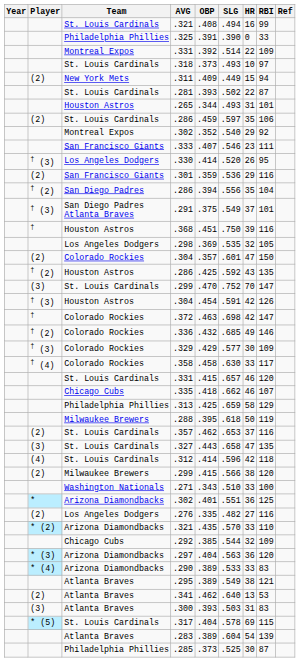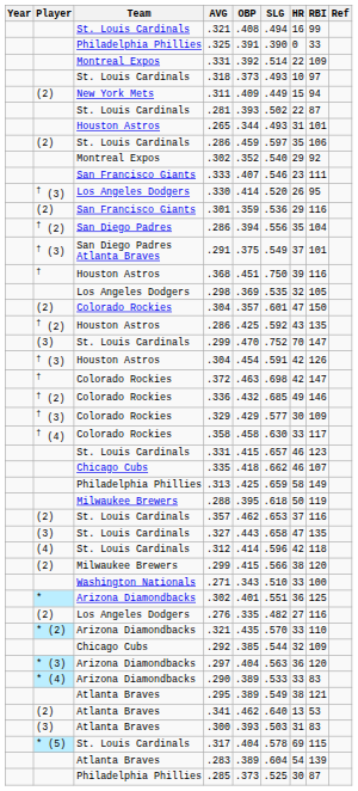 <table class="wikitable sortable" border="1">
 <tr>
 <th>Year</th>
 <th>Player</th>
 <th>Team</th>
 <th>AVG</th>
 <th>OBP</th>
 <th>SLG</th>
 <th>HR</th>
 <th>RBI</th>
 <th class="unsortable">Ref</th>
 </tr>
 <tr>
 <td></td>
 <td></td>
 <td><a href='#'>St. Louis Cardinals</a></td>
 <td>.321</td>
 <td>.408</td>
 <td>.494</td>
 <td>16</td>
 <td>99</td>
 <td></td>
 </tr>
 <tr>
 <td></td>
 <td></td>
 <td><a href='#'>Philadelphia Phillies</a></td>
 <td>.325</td>
 <td>.391</td>
 <td>.390</td>
 <td>0</td>
 <td>33</td>
 <td></td>
 </tr>
 <tr>
 <td></td>
 <td></td>
 <td><a href='#'>Montreal Expos</a></td>
 <td>.331</td>
 <td>.392</td>
 <td>.514</td>
 <td>22</td>
 <td>109</td>
 <td></td>
 </tr>
 <tr>
 <td></td>
 <td></td>
 <td>St. Louis Cardinals</td>
 <td>.318</td>
 <td>.373</td>
 <td>.493</td>
 <td>10</td>
 <td>97</td>
 <td></td>
 </tr>
 <tr>
 <td></td>
 <td> (2)</td>
 <td><a href='#'>New York Mets</a></td>
 <td>.311</td>
 <td>.409</td>
 <td>.449</td>
 <td>15</td>
 <td>94</td>
 <td></td>
 </tr>
 <tr>
 <td></td>
 <td></td>
 <td>St. Louis Cardinals</td>
 <td>.281</td>
 <td>.393</td>
 <td>.502</td>
 <td>22</td>
 <td>87</td>
 <td></td>
 </tr>
 <tr>
 <td></td>
 <td></td>
 <td><a href='#'>Houston Astros</a></td>
 <td>.265</td>
 <td>.344</td>
 <td>.493</td>
 <td>31</td>
 <td>101</td>
 <td></td>
 </tr>
 <tr>
 <td></td>
 <td> (2)</td>
 <td>St. Louis Cardinals</td>
 <td>.286</td>
 <td>.459</td>
 <td>.597</td>
 <td>35</td>
 <td>106</td>
 <td></td>
 </tr>
 <tr>
 <td></td>
 <td></td>
 <td>Montreal Expos</td>
 <td>.302</td>
 <td>.352</td>
 <td>.540</td>
 <td>29</td>
 <td>92</td>
 <td></td>
 </tr>
 <tr>
 <td></td>
 <td></td>
 <td><a href='#'>San Francisco Giants</a></td>
 <td>.333</td>
 <td>.407</td>
 <td>.546</td>
 <td>23</td>
 <td>111</td>
 <td></td>
 </tr>
 <tr>
 <td></td>
 <td><sup>†</sup> (3)</td>
 <td><a href='#'>Los Angeles Dodgers</a></td>
 <td>.330</td>
 <td>.414</td>
 <td>.520</td>
 <td>26</td>
 <td>95</td>
 <td></td>
 </tr>
 <tr>
 <td></td>
 <td> (2)</td>
 <td><a href='#'>San Francisco Giants</a></td>
 <td>.301</td>
 <td>.359</td>
 <td>.536</td>
 <td>29</td>
 <td>116</td>
 <td></td>
 </tr>
 <tr>
 <td></td>
 <td><sup>†</sup> (2)</td>
 <td><a href='#'>San Diego Padres</a></td>
 <td>.286</td>
 <td>.394</td>
 <td>.556</td>
 <td>35</td>
 <td>104</td>
 <td></td>
 </tr>
 <tr>
 <td></td>
 <td><sup>†</sup> (3)</td>
 <td>San Diego Padres<br><a href='#'>Atlanta Braves</a></td>
 <td>.291</td>
 <td>.375</td>
 <td>.549</td>
 <td>37</td>
 <td>101</td>
 <td><br></td>
 </tr>
 <tr>
 <td></td>
 <td><sup>†</sup></td>
 <td>Houston Astros</td>
 <td>.368</td>
 <td>.451</td>
 <td>.750</td>
 <td>39</td>
 <td>116</td>
 <td></td>
 </tr>
 <tr>
 <td></td>
 <td></td>
 <td>Los Angeles Dodgers</td>
 <td>.298</td>
 <td>.369</td>
 <td>.535</td>
 <td>32</td>
 <td>105</td>
 <td></td>
 </tr>
 <tr>
 <td></td>
 <td> (2)</td>
 <td><a href='#'>Colorado Rockies</a></td>
 <td>.304</td>
 <td>.357</td>
 <td>.601</td>
 <td>47</td>
 <td>150</td>
 <td></td>
 </tr>
 <tr>
 <td></td>
 <td><sup>†</sup> (2)</td>
 <td>Houston Astros</td>
 <td>.286</td>
 <td>.425</td>
 <td>.592</td>
 <td>43</td>
 <td>135</td>
 <td></td>
 </tr>
 <tr>
 <td></td>
 <td> (3)</td>
 <td>St. Louis Cardinals</td>
 <td>.299</td>
 <td>.470</td>
 <td>.752</td>
 <td>70</td>
 <td>147</td>
 <td></td>
 </tr>
 <tr>
 <td></td>
 <td><sup>†</sup> (3)</td>
 <td>Houston Astros</td>
 <td>.304</td>
 <td>.454</td>
 <td>.591</td>
 <td>42</td>
 <td>126</td>
 <td></td>
 </tr>
 <tr>
 <td></td>
 <td><sup>†</sup></td>
 <td>Colorado Rockies</td>
 <td>.372</td>
 <td>.463</td>
 <td>.698</td>
 <td>42</td>
 <td>147</td>
 <td></td>
 </tr>
 <tr>
 <td></td>
 <td><sup>†</sup> (2)</td>
 <td>Colorado Rockies</td>
 <td>.336</td>
 <td>.432</td>
 <td>.685</td>
 <td>49</td>
 <td>146</td>
 <td></td>
 </tr>
 <tr>
 <td></td>
 <td><sup>†</sup> (3)</td>
 <td>Colorado Rockies</td>
 <td>.329</td>
 <td>.429</td>
 <td>.577</td>
 <td>30</td>
 <td>109</td>
 <td></td>
 </tr>
 <tr>
 <td></td>
 <td><sup>†</sup> (4)</td>
 <td>Colorado Rockies</td>
 <td>.358</td>
 <td>.458</td>
 <td>.630</td>
 <td>33</td>
 <td>117</td>
 <td></td>
 </tr>
 <tr>
 <td></td>
 <td></td>
 <td>St. Louis Cardinals</td>
 <td>.331</td>
 <td>.415</td>
 <td>.657</td>
 <td>46</td>
-<td>120</td>
+<td>123</td>
 <td></td>
 </tr>
 <tr>
 <td></td>
 <td></td>
 <td><a href='#'>Chicago Cubs</a></td>
 <td>.335</td>
 <td>.418</td>
 <td>.662</td>
 <td>46</td>
 <td>107</td>
 <td></td>
 </tr>
 <tr>
 <td></td>
 <td></td>
 <td>Philadelphia Phillies</td>
 <td>.313</td>
 <td>.425</td>
 <td>.659</td>
 <td>58</td>
-<td>129</td>
+<td>149</td>
 <td></td>
 </tr>
 <tr>
 <td></td>
 <td></td>
 <td><a href='#'>Milwaukee Brewers</a></td>
 <td>.288</td>
 <td>.395</td>
 <td>.618</td>
 <td>50</td>
 <td>119</td>
 <td></td>
 </tr>
 <tr>
 <td></td>
 <td> (2)</td>
 <td>St. Louis Cardinals</td>
 <td>.357</td>
 <td>.462</td>
 <td>.653</td>
 <td>37</td>
 <td>116</td>
 <td></td>
 </tr>
 <tr>
 <td></td>
 <td> (3)</td>
 <td>St. Louis Cardinals</td>
 <td>.327</td>
 <td>.443</td>
 <td>.658</td>
 <td>47</td>
 <td>135</td>
 <td></td>
 </tr>
 <tr>
 <td></td>
 <td> (4)</td>
 <td>St. Louis Cardinals</td>
 <td>.312</td>
 <td>.414</td>
 <td>.596</td>
 <td>42</td>
 <td>118</td>
 <td></td>
 </tr>
 <tr>
 <td></td>
 <td> (2)</td>
 <td>Milwaukee Brewers</td>
 <td>.299</td>
 <td>.415</td>
 <td>.566</td>
 <td>38</td>
 <td>120</td>
 <td></td>
 </tr>
 <tr>
 <td></td>
 <td></td>
 <td><a href='#'>Washington Nationals</a></td>
 <td>.271</td>
 <td>.343</td>
 <td>.510</td>
 <td>33</td>
 <td>100</td>
 <td></td>
 </tr>
 <tr>
 <td></td>
 <td bgcolor=#bbeeff>*</td>
 <td><a href='#'>Arizona Diamondbacks</a></td>
 <td>.302</td>
 <td>.401</td>
 <td>.551</td>
 <td>36</td>
 <td>125</td>
 <td></td>
 </tr>
 <tr>
 <td></td>
 <td> (2)</td>
 <td>Los Angeles Dodgers</td>
 <td>.276</td>
 <td>.335</td>
 <td>.482</td>
 <td>27</td>
 <td>116</td>
 <td></td>
 </tr>
 <tr>
 <td></td>
 <td bgcolor=#bbeeff>* (2)</td>
 <td>Arizona Diamondbacks</td>
 <td>.321</td>
 <td>.435</td>
 <td>.570</td>
 <td>33</td>
 <td>110</td>
 <td></td>
 </tr>
 <tr>
 <td></td>
 <td></td>
 <td>Chicago Cubs</td>
 <td>.292</td>
 <td>.385</td>
 <td>.544</td>
 <td>32</td>
 <td>109</td>
 <td></td>
 </tr>
 <tr>
 <td></td>
 <td bgcolor=#bbeeff>* (3)</td>
 <td>Arizona Diamondbacks</td>
 <td>.297</td>
 <td>.404</td>
 <td>.563</td>
 <td>36</td>
 <td>120</td>
 <td></td>
 </tr>
 <tr>
 <td></td>
 <td bgcolor=#bbeeff>* (4)</td>
 <td>Arizona Diamondbacks</td>
 <td>.290</td>
 <td>.389</td>
 <td>.533</td>
 <td>33</td>
 <td>83</td>
 <td></td>
 </tr>
 <tr>
 <td></td>
 <td></td>
 <td>Atlanta Braves</td>
 <td>.295</td>
 <td>.389</td>
 <td>.549</td>
 <td>38</td>
 <td>121</td>
 <td></td>
 </tr>
 <tr>
 <td></td>
 <td> (2)</td>
 <td>Atlanta Braves</td>
 <td>.341</td>
 <td>.462</td>
 <td>.640</td>
 <td>13</td>
 <td>53</td>
 <td></td>
 </tr>
 <tr>
 <td></td>
 <td> (3)</td>
 <td>Atlanta Braves</td>
 <td>.300</td>
 <td>.393</td>
 <td>.503</td>
 <td>31</td>
 <td>83</td>
 <td></td>
 </tr>
 <tr>
 <td></td>
 <td bgcolor=#bbeeff>* (5)</td>
 <td>St. Louis Cardinals</td>
 <td>.317</td>
 <td>.404</td>
 <td>.578</td>
 <td>69</td>
 <td>115</td>
 <td></td>
 </tr>
 <tr>
 <td></td>
 <td></td>
 <td>Atlanta Braves</td>
 <td>.283</td>
 <td>.389</td>
 <td>.604</td>
 <td>54</td>
 <td>139</td>
 <td></td>
 </tr>
 <tr>
 <td></td>
 <td></td>
 <td>Philadelphia Phillies</td>
 <td>.285</td>
 <td>.373</td>
 <td>.525</td>
 <td>30</td>
 <td>87</td>
 <td></td>
 </tr>
 </table>
